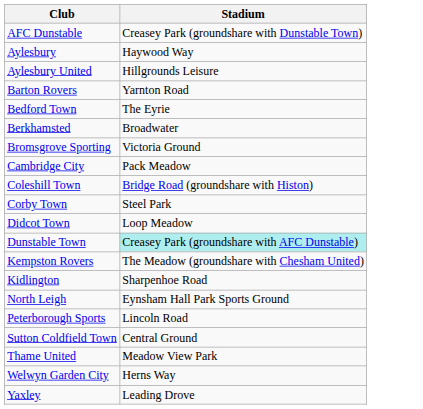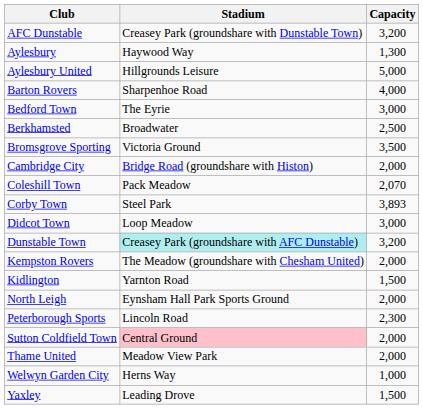 <table class="wikitable sortable">
 <tr>
 <th>Club</th>
 <th>Stadium</th>
+<th>Capacity</th>
 </tr>
 <tr>
 <td><a href='#'>AFC Dunstable</a></td>
 <td>Creasey Park (groundshare with <a href='#'>Dunstable Town</a>)</td>
+<td align="center">3,200</td>
 </tr>
 <tr>
 <td><a href='#'>Aylesbury</a></td>
 <td>Haywood Way</td>
+<td align="center">1,300</td>
 </tr>
 <tr>
 <td><a href='#'>Aylesbury United</a></td>
 <td>Hillgrounds Leisure</td>
+<td align="center">5,000</td>
 </tr>
 <tr>
 <td><a href='#'>Barton Rovers</a></td>
-<td>Yarnton Road</td>
+<td>Sharpenhoe Road</td>
+<td align="center">4,000</td>
 </tr>
 <tr>
 <td><a href='#'>Bedford Town</a></td>
 <td>The Eyrie</td>
+<td align="center">3,000</td>
 </tr>
 <tr>
 <td><a href='#'>Berkhamsted</a></td>
 <td>Broadwater</td>
+<td align="center">2,500</td>
 </tr>
 <tr>
 <td><a href='#'>Bromsgrove Sporting</a></td>
 <td>Victoria Ground</td>
+<td align="center">3,500</td>
 </tr>
 <tr>
 <td><a href='#'>Cambridge City</a></td>
-<td>Pack Meadow</td>
+<td><a href='#'>Bridge Road</a> (groundshare with <a href='#'>Histon</a>)</td>
+<td align="center">2,000</td>
 </tr>
 <tr>
 <td><a href='#'>Coleshill Town</a></td>
-<td><a href='#'>Bridge Road</a> (groundshare with <a href='#'>Histon</a>)</td>
+<td>Pack Meadow</td>
+<td align="center">2,070</td>
 </tr>
 <tr>
 <td><a href='#'>Corby Town</a></td>
 <td>Steel Park</td>
+<td align="center">3,893</td>
 </tr>
 <tr>
 <td><a href='#'>Didcot Town</a></td>
 <td>Loop Meadow</td>
+<td align="center">3,000</td>
 </tr>
 <tr>
 <td><a href='#'>Dunstable Town</a></td>
 <td style="background: paleturquoise;">Creasey Park (groundshare with <a href='#'>AFC Dunstable</a>)</td>
+<td align="center">3,200</td>
 </tr>
 <tr>
 <td><a href='#'>Kempston Rovers</a></td>
 <td>The Meadow (groundshare with <a href='#'>Chesham United</a>)</td>
+<td align="center">2,000</td>
 </tr>
 <tr>
 <td><a href='#'>Kidlington</a></td>
-<td>Sharpenhoe Road</td>
+<td>Yarnton Road</td>
+<td align="center">1,500</td>
 </tr>
 <tr>
 <td><a href='#'>North Leigh</a></td>
 <td>Eynsham Hall Park Sports Ground</td>
+<td align="center">2,000</td>
 </tr>
 <tr>
 <td><a href='#'> Peterborough Sports</a></td>
 <td>Lincoln Road</td>
+<td align="center">2,300</td>
 </tr>
 <tr>
 <td><a href='#'>Sutton Coldfield Town</a></td>
-<td>Central Ground</td>
+<td style="background: pink;">Central Ground</td>
+<td align="center">2,000</td>
 </tr>
 <tr>
 <td><a href='#'>Thame United</a></td>
 <td>Meadow View Park</td>
+<td align="center">2,000</td>
 </tr>
 <tr>
 <td><a href='#'>Welwyn Garden City</a></td>
 <td>Herns Way</td>
+<td align="center">1,000</td>
 </tr>
 <tr>
 <td><a href='#'>Yaxley</a></td>
 <td>Leading Drove</td>
+<td align="center">1,500</td>
 </tr>
 </table>
